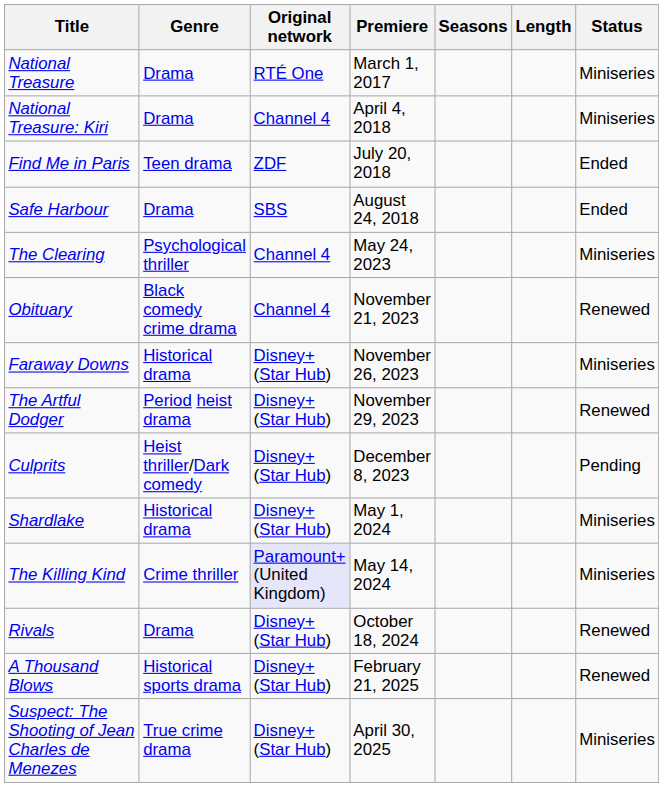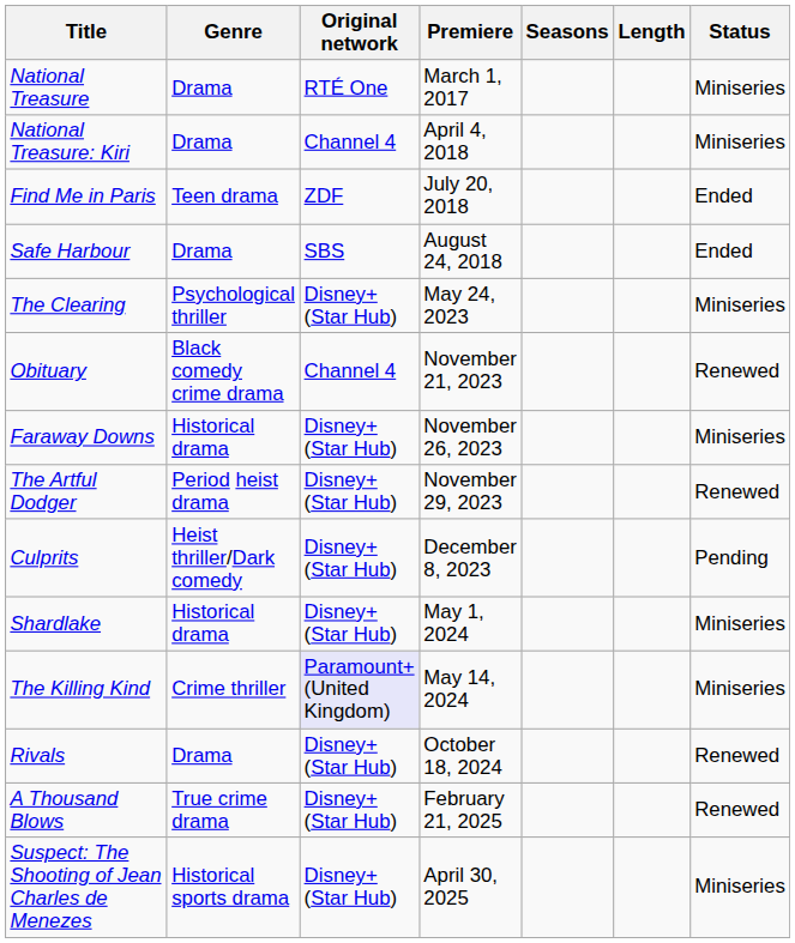 <table class="wikitable sortable" style="width:100%;">
 <tr>
 <th scope="col" style="width:25%;">Title</th>
 <th>Genre</th>
 <th>Original network</th>
 <th>Premiere</th>
 <th>Seasons</th>
 <th>Length</th>
 <th>Status</th>
 </tr>
 <tr>
 <td><em><a href='#'>National Treasure</a></em></td>
 <td><a href='#'>Drama</a></td>
 <td><a href='#'>RTÉ One</a></td>
 <td>March 1, 2017</td>
 <td></td>
 <td></td>
 <td>Miniseries</td>
 </tr>
 <tr>
 <td><em><a href='#'>National Treasure: Kiri</a></em></td>
 <td><a href='#'>Drama</a></td>
 <td><a href='#'>Channel 4</a></td>
 <td>April 4, 2018</td>
 <td></td>
 <td></td>
 <td>Miniseries</td>
 </tr>
 <tr>
 <td><em><a href='#'>Find Me in Paris</a></em></td>
 <td><a href='#'>Teen drama</a></td>
 <td><a href='#'>ZDF</a></td>
 <td>July 20, 2018</td>
 <td></td>
 <td></td>
 <td>Ended</td>
 </tr>
 <tr>
 <td><em><a href='#'>Safe Harbour</a></em></td>
 <td><a href='#'>Drama</a></td>
 <td><a href='#'>SBS</a></td>
 <td>August 24, 2018</td>
 <td></td>
 <td></td>
 <td>Ended</td>
 </tr>
 <tr>
 <td><em><a href='#'>The Clearing</a></em></td>
 <td><a href='#'>Psychological thriller</a></td>
-<td><a href='#'>Channel 4</a></td>
+<td><a href='#'>Disney+</a> (<a href='#'>Star Hub</a>)</td>
 <td>May 24, 2023</td>
 <td></td>
 <td></td>
 <td>Miniseries</td>
 </tr>
 <tr>
 <td><em><a href='#'>Obituary</a></em></td>
 <td><a href='#'>Black comedy</a> <a href='#'>crime drama</a></td>
 <td><a href='#'>Channel 4</a></td>
 <td>November 21, 2023</td>
 <td></td>
 <td></td>
 <td>Renewed</td>
 </tr>
 <tr>
 <td><em><a href='#'>Faraway Downs</a></em></td>
 <td><a href='#'>Historical drama</a></td>
 <td><a href='#'>Disney+</a> (<a href='#'>Star Hub</a>)</td>
 <td>November 26, 2023</td>
 <td></td>
 <td></td>
 <td>Miniseries</td>
 </tr>
 <tr>
 <td><em><a href='#'>The Artful Dodger</a></em></td>
 <td><a href='#'>Period</a> <a href='#'>heist drama</a></td>
 <td><a href='#'>Disney+</a> (<a href='#'>Star Hub</a>)</td>
 <td>November 29, 2023</td>
 <td></td>
 <td></td>
 <td>Renewed</td>
 </tr>
 <tr>
 <td><em><a href='#'>Culprits</a></em></td>
 <td><a href='#'>Heist</a> <a href='#'>thriller</a>/<a href='#'>Dark comedy</a></td>
 <td><a href='#'>Disney+</a> (<a href='#'>Star Hub</a>)</td>
 <td>December 8, 2023</td>
 <td></td>
 <td></td>
 <td>Pending</td>
 </tr>
 <tr>
 <td><em><a href='#'>Shardlake</a></em></td>
 <td><a href='#'>Historical drama</a></td>
 <td><a href='#'>Disney+</a> (<a href='#'>Star Hub</a>)</td>
 <td>May 1, 2024</td>
 <td></td>
 <td></td>
 <td>Miniseries</td>
 </tr>
 <tr>
 <td><em><a href='#'>The Killing Kind</a></em></td>
 <td><a href='#'>Crime thriller</a></td>
 <td style="background: lavender;"><a href='#'>Paramount+</a> (United Kingdom)</td>
 <td>May 14, 2024</td>
 <td></td>
 <td></td>
 <td>Miniseries</td>
 </tr>
 <tr>
 <td><em><a href='#'>Rivals</a></em></td>
 <td><a href='#'>Drama</a></td>
 <td><a href='#'>Disney+</a> (<a href='#'>Star Hub</a>)</td>
 <td>October 18, 2024</td>
 <td></td>
 <td></td>
 <td>Renewed</td>
 </tr>
 <tr>
 <td><em><a href='#'>A Thousand Blows</a></em></td>
-<td><a href='#'>Historical</a> <a href='#'>sports drama</a></td>
+<td><a href='#'>True crime</a> <a href='#'>drama</a></td>
 <td><a href='#'>Disney+</a> (<a href='#'>Star Hub</a>)</td>
 <td>February 21, 2025</td>
 <td></td>
 <td></td>
 <td>Renewed</td>
 </tr>
 <tr>
 <td><em><a href='#'>Suspect: The Shooting of Jean Charles de Menezes</a></em></td>
-<td><a href='#'>True crime</a> <a href='#'>drama</a></td>
+<td><a href='#'>Historical</a> <a href='#'>sports drama</a></td>
 <td><a href='#'>Disney+</a> (<a href='#'>Star Hub</a>)</td>
 <td>April 30, 2025</td>
 <td></td>
 <td></td>
 <td>Miniseries</td>
 </tr>
 <tr>
 </tr>
 </table>
